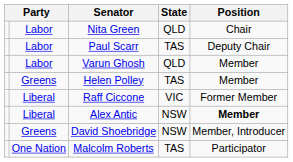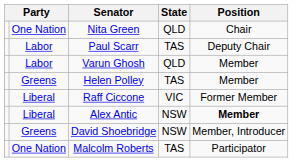 <table class="wikitable" style="text-align:center">
 <tr>
 <th colspan="2">Party</th>
 <th>Senator</th>
 <th>State</th>
 <th>Position</th>
 </tr>
 <tr>
 <td></td>
-<td><a href='#'>Labor</a></td>
+<td><a href='#'>One Nation</a></td>
 <td><a href='#'>Nita Green</a></td>
 <td>QLD</td>
 <td>Chair</td>
 </tr>
 <tr>
 <td></td>
 <td><a href='#'>Labor</a></td>
 <td><a href='#'>Paul Scarr</a></td>
 <td>TAS</td>
 <td>Deputy Chair</td>
 </tr>
 <tr>
 <td></td>
 <td><a href='#'>Labor</a></td>
 <td><a href='#'>Varun Ghosh</a></td>
 <td>QLD</td>
 <td>Member</td>
 </tr>
 <tr>
 <td></td>
 <td><a href='#'>Greens</a></td>
 <td><a href='#'>Helen Polley</a></td>
 <td>TAS</td>
 <td>Member</td>
 </tr>
 <tr>
 <td></td>
 <td><a href='#'>Liberal</a></td>
 <td><a href='#'>Raff Ciccone</a></td>
 <td>VIC</td>
 <td>Former Member</td>
 </tr>
 <tr>
 <td></td>
 <td><a href='#'>Liberal</a></td>
 <td><a href='#'>Alex Antic</a></td>
 <td>NSW</td>
 <td><strong>Member</strong></td>
 </tr>
 <tr>
 <td></td>
 <td><a href='#'>Greens</a></td>
 <td><a href='#'>David Shoebridge</a></td>
 <td>NSW</td>
 <td>Member, Introducer</td>
 </tr>
 <tr>
 <td></td>
 <td><a href='#'>One Nation</a></td>
 <td><a href='#'>Malcolm Roberts</a></td>
 <td>TAS</td>
 <td>Participator</td>
 </tr>
 </table>
